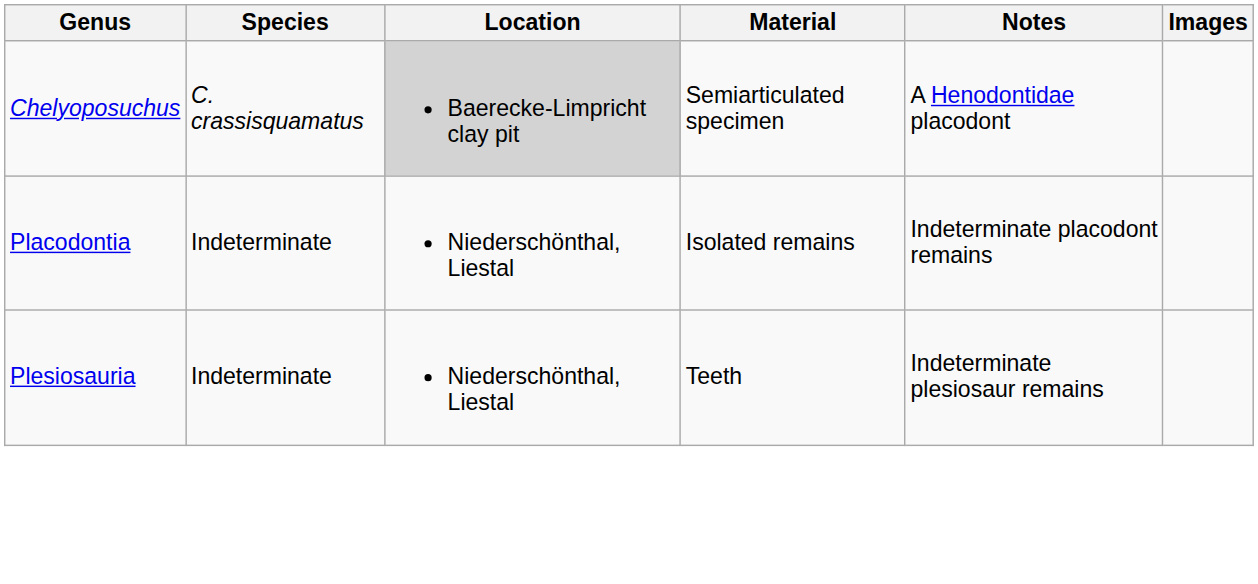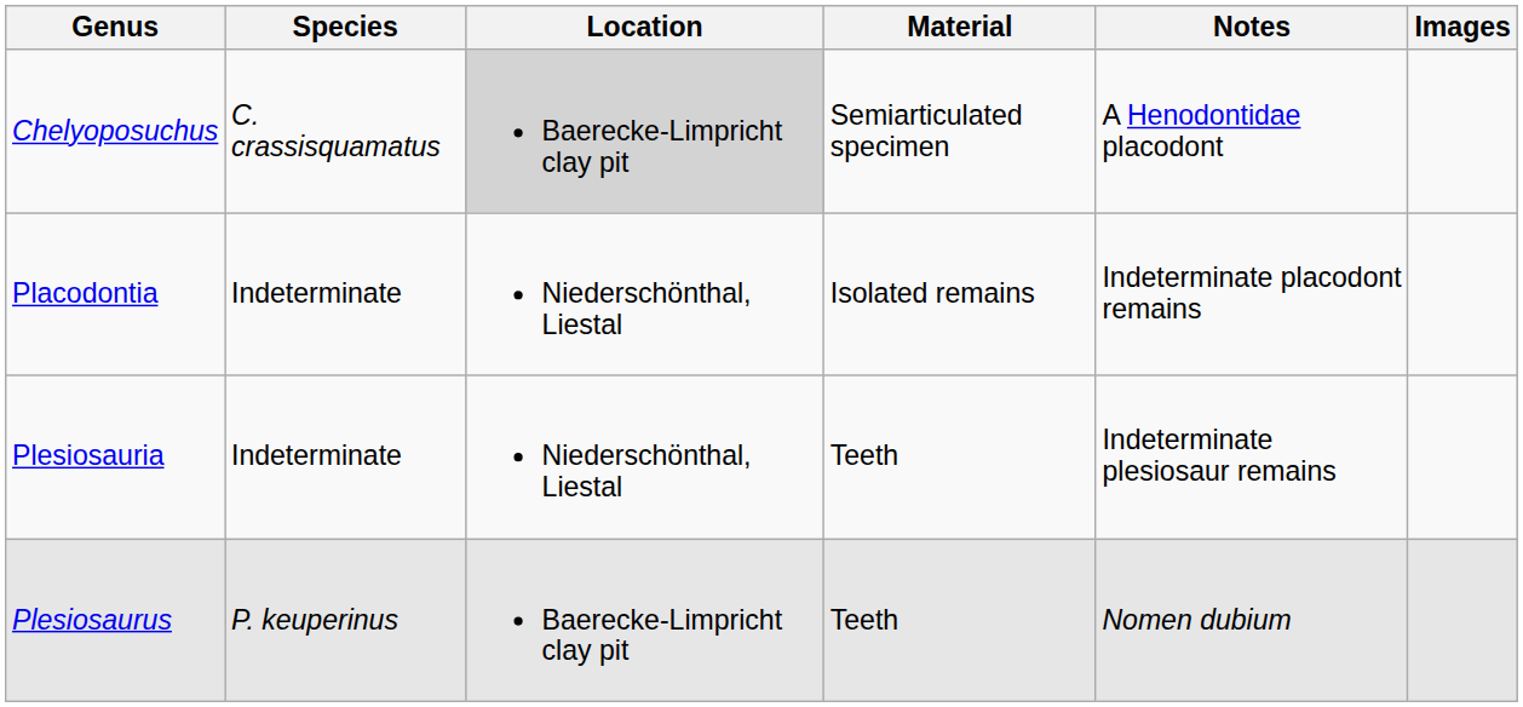 <table class="wikitable" align="center">
 <tr>
 <th>Genus</th>
 <th>Species</th>
 <th>Location</th>
 <th>Material</th>
 <th>Notes</th>
 <th>Images</th>
 </tr>
 <tr>
 <td><em><a href='#'>Chelyoposuchus</a></em></td>
 <td><em>C. crassisquamatus</em></td>
 <td style="background: lightgrey;"><br><ul><li>Baerecke-Limpricht clay pit</li></ul></td>
 <td>Semiarticulated specimen</td>
 <td>A <a href='#'>Henodontidae</a> placodont</td>
 <td></td>
 </tr>
 <tr>
 <td><a href='#'>Placodontia</a></td>
 <td>Indeterminate</td>
 <td><br><ul><li>Niederschönthal, Liestal</li></ul></td>
 <td>Isolated remains</td>
 <td>Indeterminate placodont remains</td>
 <td></td>
 </tr>
 <tr>
 <td><a href='#'>Plesiosauria</a></td>
 <td>Indeterminate</td>
 <td><br><ul><li>Niederschönthal, Liestal</li></ul></td>
 <td>Teeth</td>
 <td>Indeterminate plesiosaur remains</td>
 <td></td>
 </tr>
+<tr>
+<td style="background:#E6E6E6;"><em><a href='#'>Plesiosaurus</a></em></td>
+<td style="background:#E6E6E6;"><em>P. keuperinus</em></td>
+<td style="background:#E6E6E6;"><br><ul><li>Baerecke-Limpricht clay pit</li></ul></td>
+<td style="background:#E6E6E6;">Teeth</td>
+<td style="background:#E6E6E6;"><em>Nomen dubium</em></td>
+<td style="background:#E6E6E6;"></td>
+</tr>
 </table>
